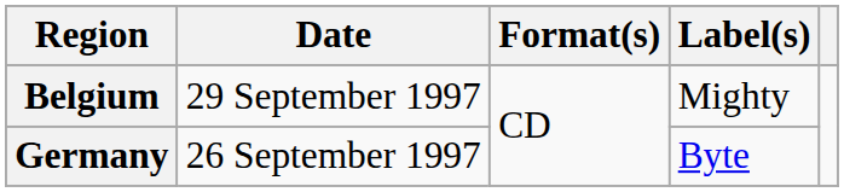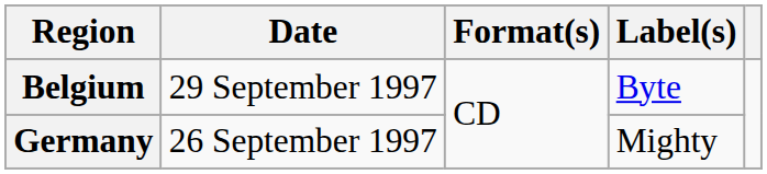 <table class="wikitable plainrowheaders">
 <tr>
 <th scope="col">Region</th>
 <th scope="col">Date</th>
 <th scope="col">Format(s)</th>
 <th scope="col">Label(s)</th>
 <th scope="col"></th>
 </tr>
 <tr>
 <th scope="row">Belgium</th>
 <td>29 September 1997</td>
 <td rowspan="2">CD</td>
-<td>Mighty</td>
+<td><a href='#'>Byte</a></td>
 <td rowspan="2"></td>
 </tr>
 <tr>
 <th scope="row">Germany</th>
 <td>26 September 1997</td>
-<td><a href='#'>Byte</a></td>
+<td>Mighty</td>
 </tr>
 </table>
